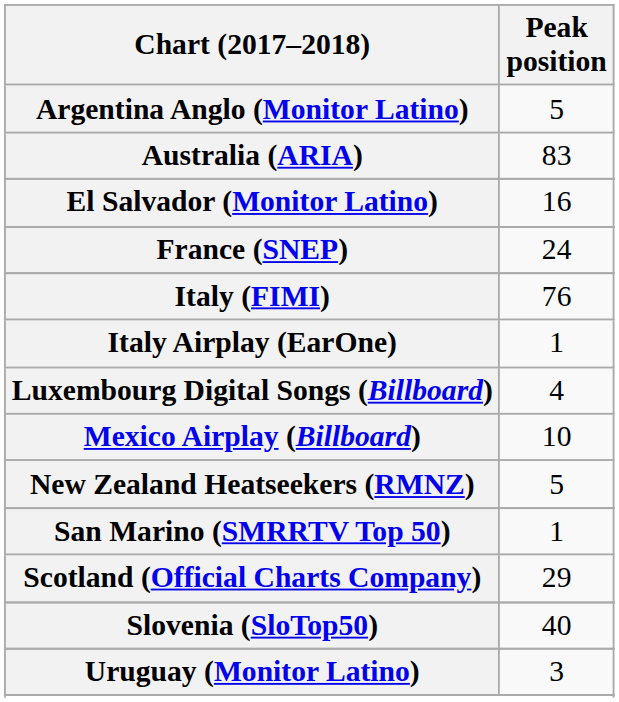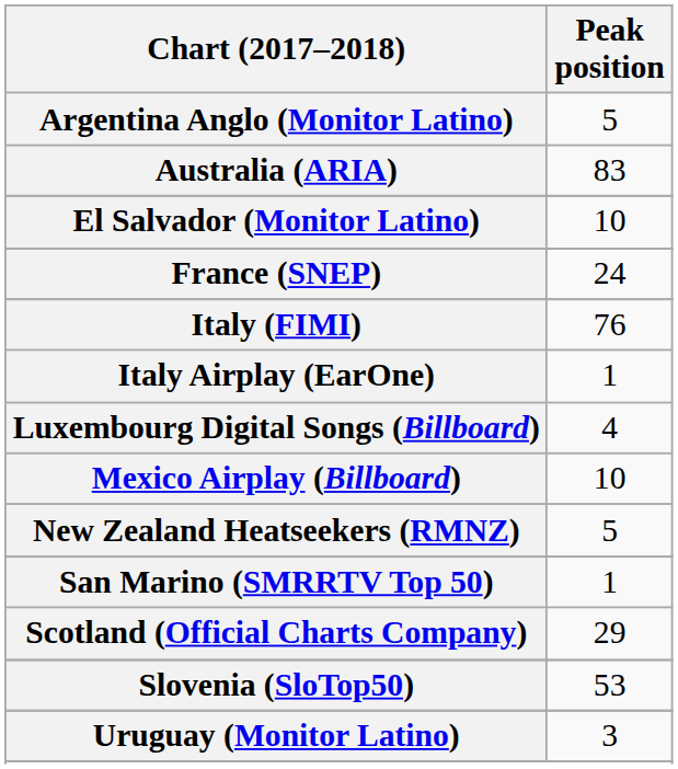 <table class="wikitable sortable plainrowheaders" style="text-align:center">
 <tr>
 <th scope="col">Chart (2017–2018)</th>
 <th scope="col">Peak<br> position</th>
 </tr>
 <tr>
 <th scope="row">Argentina Anglo (<a href='#'>Monitor Latino</a>)</th>
 <td>5</td>
 </tr>
 <tr>
 <th scope="row">Australia (<a href='#'>ARIA</a>)</th>
 <td>83</td>
 </tr>
 <tr>
 </tr>
 <tr>
 </tr>
 <tr>
 </tr>
 <tr>
 <th scope="row">El Salvador (<a href='#'>Monitor Latino</a>)</th>
-<td>16</td>
+<td>10</td>
 </tr>
 <tr>
 </tr>
 <tr>
 <th scope="row">France (<a href='#'>SNEP</a>)</th>
 <td>24</td>
 </tr>
 <tr>
 </tr>
 <tr>
 </tr>
 <tr>
 </tr>
 <tr>
 <th scope="row">Italy (<a href='#'>FIMI</a>)</th>
 <td>76</td>
 </tr>
 <tr>
 <th scope="row">Italy Airplay (EarOne)</th>
 <td>1</td>
 </tr>
 <tr>
 <th scope="row">Luxembourg Digital Songs (<em><a href='#'>Billboard</a></em>)</th>
 <td>4</td>
 </tr>
 <tr>
 <th scope="row"><a href='#'>Mexico Airplay</a> (<em><a href='#'>Billboard</a></em>)</th>
 <td>10</td>
 </tr>
 <tr>
 <th scope="row">New Zealand Heatseekers (<a href='#'>RMNZ</a>)</th>
 <td>5</td>
 </tr>
 <tr>
 </tr>
 <tr>
 </tr>
 <tr>
 <th scope="row">San Marino (<a href='#'>SMRRTV Top 50</a>)</th>
 <td>1</td>
 </tr>
 <tr>
 <th scope="row">Scotland (<a href='#'>Official Charts Company</a>)</th>
 <td>29</td>
 </tr>
 <tr>
 </tr>
 <tr>
 <th scope="row">Slovenia (<a href='#'>SloTop50</a>)</th>
-<td>40</td>
+<td>53</td>
 </tr>
 <tr>
 </tr>
 <tr>
 </tr>
 <tr>
 </tr>
 <tr>
 <th scope="row">Uruguay (<a href='#'>Monitor Latino</a>)</th>
 <td>3</td>
 </tr>
 <tr>
 </tr>
 <tr>
 </tr>
 <tr>
 </tr>
 <tr>
 </tr>
 <tr>
 </tr>
 </table>
